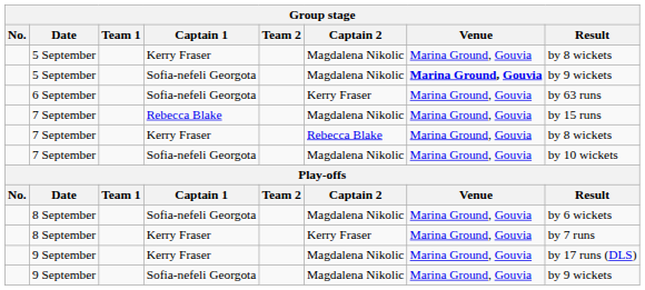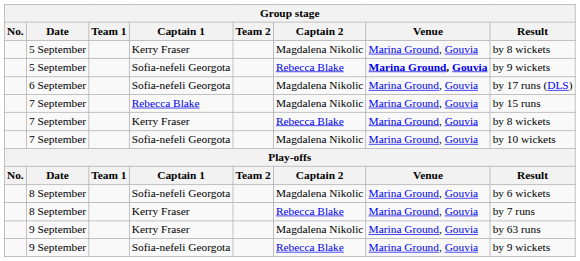 <table class="wikitable">
 <tr>
 <th colspan="9">Group stage</th>
 </tr>
 <tr>
 <th>No.</th>
 <th>Date</th>
 <th>Team 1</th>
 <th>Captain 1</th>
 <th>Team 2</th>
 <th>Captain 2</th>
 <th>Venue</th>
 <th>Result</th>
 </tr>
 <tr>
 <td></td>
 <td>5 September</td>
 <td></td>
 <td>Kerry Fraser</td>
 <td></td>
 <td>Magdalena Nikolic</td>
 <td><a href='#'>Marina Ground</a>, <a href='#'>Gouvia</a></td>
 <td> by 8 wickets</td>
 </tr>
 <tr>
 <td></td>
 <td>5 September</td>
 <td></td>
 <td>Sofia-nefeli Georgota</td>
 <td></td>
-<td>Magdalena Nikolic</td>
+<td><a href='#'>Rebecca Blake</a></td>
 <td><strong><a href='#'>Marina Ground</a>, <a href='#'>Gouvia</a></strong></td>
 <td> by 9 wickets</td>
 </tr>
 <tr>
 <td></td>
 <td>6 September</td>
 <td></td>
 <td>Sofia-nefeli Georgota</td>
 <td></td>
-<td>Kerry Fraser</td>
+<td>Magdalena Nikolic</td>
 <td><a href='#'>Marina Ground</a>, <a href='#'>Gouvia</a></td>
-<td> by 63 runs</td>
+<td> by 17 runs (<a href='#'>DLS</a>)</td>
 </tr>
 <tr>
 <td></td>
 <td>7 September</td>
 <td></td>
 <td><a href='#'>Rebecca Blake</a></td>
 <td></td>
 <td>Magdalena Nikolic</td>
 <td><a href='#'>Marina Ground</a>, <a href='#'>Gouvia</a></td>
 <td> by 15 runs</td>
 </tr>
 <tr>
 <td></td>
 <td>7 September</td>
 <td></td>
 <td>Kerry Fraser</td>
 <td></td>
 <td><a href='#'>Rebecca Blake</a></td>
 <td><a href='#'>Marina Ground</a>, <a href='#'>Gouvia</a></td>
 <td> by 8 wickets</td>
 </tr>
 <tr>
 <td></td>
 <td>7 September</td>
 <td></td>
 <td>Sofia-nefeli Georgota</td>
 <td></td>
 <td>Magdalena Nikolic</td>
 <td><a href='#'>Marina Ground</a>, <a href='#'>Gouvia</a></td>
 <td> by 10 wickets</td>
 </tr>
 <tr>
 <th colspan="9">Play-offs</th>
 </tr>
 <tr>
 <th>No.</th>
 <th>Date</th>
 <th>Team 1</th>
 <th>Captain 1</th>
 <th>Team 2</th>
 <th>Captain 2</th>
 <th>Venue</th>
 <th>Result</th>
 </tr>
 <tr>
 <td></td>
 <td>8 September</td>
 <td></td>
 <td>Sofia-nefeli Georgota</td>
 <td></td>
 <td>Magdalena Nikolic</td>
 <td><a href='#'>Marina Ground</a>, <a href='#'>Gouvia</a></td>
 <td> by 6 wickets</td>
 </tr>
 <tr>
 <td></td>
 <td>8 September</td>
 <td></td>
 <td>Kerry Fraser</td>
 <td></td>
-<td>Kerry Fraser</td>
+<td><a href='#'>Rebecca Blake</a></td>
 <td><a href='#'>Marina Ground</a>, <a href='#'>Gouvia</a></td>
 <td> by 7 runs</td>
 </tr>
 <tr>
 <td></td>
 <td>9 September</td>
 <td></td>
 <td>Kerry Fraser</td>
 <td></td>
 <td>Magdalena Nikolic</td>
 <td><a href='#'>Marina Ground</a>, <a href='#'>Gouvia</a></td>
-<td> by 17 runs (<a href='#'>DLS</a>)</td>
+<td> by 63 runs</td>
 </tr>
 <tr>
 <td></td>
 <td>9 September</td>
 <td></td>
 <td>Sofia-nefeli Georgota</td>
 <td></td>
-<td>Magdalena Nikolic</td>
+<td><a href='#'>Rebecca Blake</a></td>
 <td><a href='#'>Marina Ground</a>, <a href='#'>Gouvia</a></td>
 <td> by 9 wickets</td>
 </tr>
 </table>
